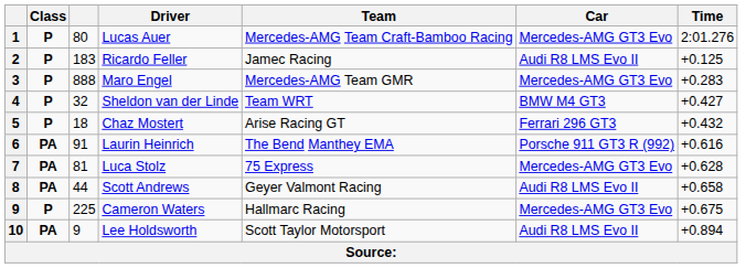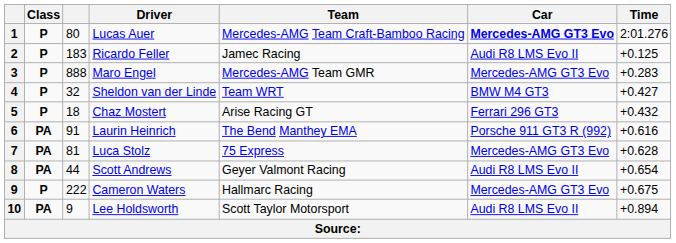 <table class="wikitable" style="font-size: 85%">
 <tr>
 <th></th>
 <th>Class</th>
 <th></th>
 <th>Driver</th>
 <th>Team</th>
 <th>Car</th>
 <th>Time</th>
 </tr>
 <tr>
 <th>1</th>
 <td align="center"><strong><span>P</span></strong></td>
 <td>80</td>
 <td> <a href='#'>Lucas Auer</a></td>
 <td nowrap> <a href='#'>Mercedes-AMG</a> <a href='#'>Team Craft-Bamboo Racing</a></td>
-<td><a href='#'>Mercedes-AMG GT3 Evo</a></td>
+<td><strong><a href='#'>Mercedes-AMG GT3 Evo</a></strong></td>
 <td>2:01.276</td>
 </tr>
 <tr>
 <th>2</th>
 <td align="center"><strong><span>P</span></strong></td>
 <td>183</td>
 <td> <a href='#'>Ricardo Feller</a></td>
 <td> Jamec Racing</td>
 <td><a href='#'>Audi R8 LMS Evo II</a></td>
 <td>+0.125</td>
 </tr>
 <tr>
 <th>3</th>
 <td align="center"><strong><span>P</span></strong></td>
 <td>888</td>
 <td> <a href='#'>Maro Engel</a></td>
 <td> <a href='#'>Mercedes-AMG</a> Team GMR</td>
 <td><a href='#'>Mercedes-AMG GT3 Evo</a></td>
 <td>+0.283</td>
 </tr>
 <tr>
 <th>4</th>
 <td align="center"><strong><span>P</span></strong></td>
 <td>32</td>
 <td nowrap> <a href='#'>Sheldon van der Linde</a></td>
 <td> <a href='#'>Team WRT</a></td>
 <td><a href='#'>BMW M4 GT3</a></td>
 <td>+0.427</td>
 </tr>
 <tr>
 <th>5</th>
 <td align="center"><strong><span>P</span></strong></td>
 <td>18</td>
 <td> <a href='#'>Chaz Mostert</a></td>
 <td> Arise Racing GT</td>
 <td><a href='#'>Ferrari 296 GT3</a></td>
 <td>+0.432</td>
 </tr>
 <tr>
 <th>6</th>
 <td align="center"><strong><span>PA</span></strong></td>
 <td>91</td>
 <td> <a href='#'>Laurin Heinrich</a></td>
 <td> <a href='#'>The Bend</a> <a href='#'>Manthey EMA</a></td>
 <td nowrap><a href='#'>Porsche 911 GT3 R (992)</a></td>
 <td>+0.616</td>
 </tr>
 <tr>
 <th>7</th>
 <td align="center"><strong><span>PA</span></strong></td>
 <td>81</td>
 <td> <a href='#'>Luca Stolz</a></td>
 <td> <a href='#'>75 Express</a></td>
 <td><a href='#'>Mercedes-AMG GT3 Evo</a></td>
 <td>+0.628</td>
 </tr>
 <tr>
 <th>8</th>
 <td align="center"><strong><span>PA</span></strong></td>
 <td>44</td>
 <td> <a href='#'>Scott Andrews</a></td>
 <td> Geyer Valmont Racing</td>
 <td><a href='#'>Audi R8 LMS Evo II</a></td>
-<td>+0.658</td>
+<td>+0.654</td>
 </tr>
 <tr>
 <th>9</th>
 <td align="center"><strong><span>P</span></strong></td>
-<td>225</td>
+<td>222</td>
 <td> <a href='#'>Cameron Waters</a></td>
 <td> Hallmarc Racing</td>
 <td><a href='#'>Mercedes-AMG GT3 Evo</a></td>
 <td>+0.675</td>
 </tr>
 <tr>
 <th>10</th>
 <td align="center"><strong><span>PA</span></strong></td>
 <td>9</td>
 <td> <a href='#'>Lee Holdsworth</a></td>
 <td> Scott Taylor Motorsport</td>
 <td><a href='#'>Audi R8 LMS Evo II</a></td>
 <td>+0.894</td>
 </tr>
 <tr>
 <th colspan="8">Source:</th>
 </tr>
 </table>
